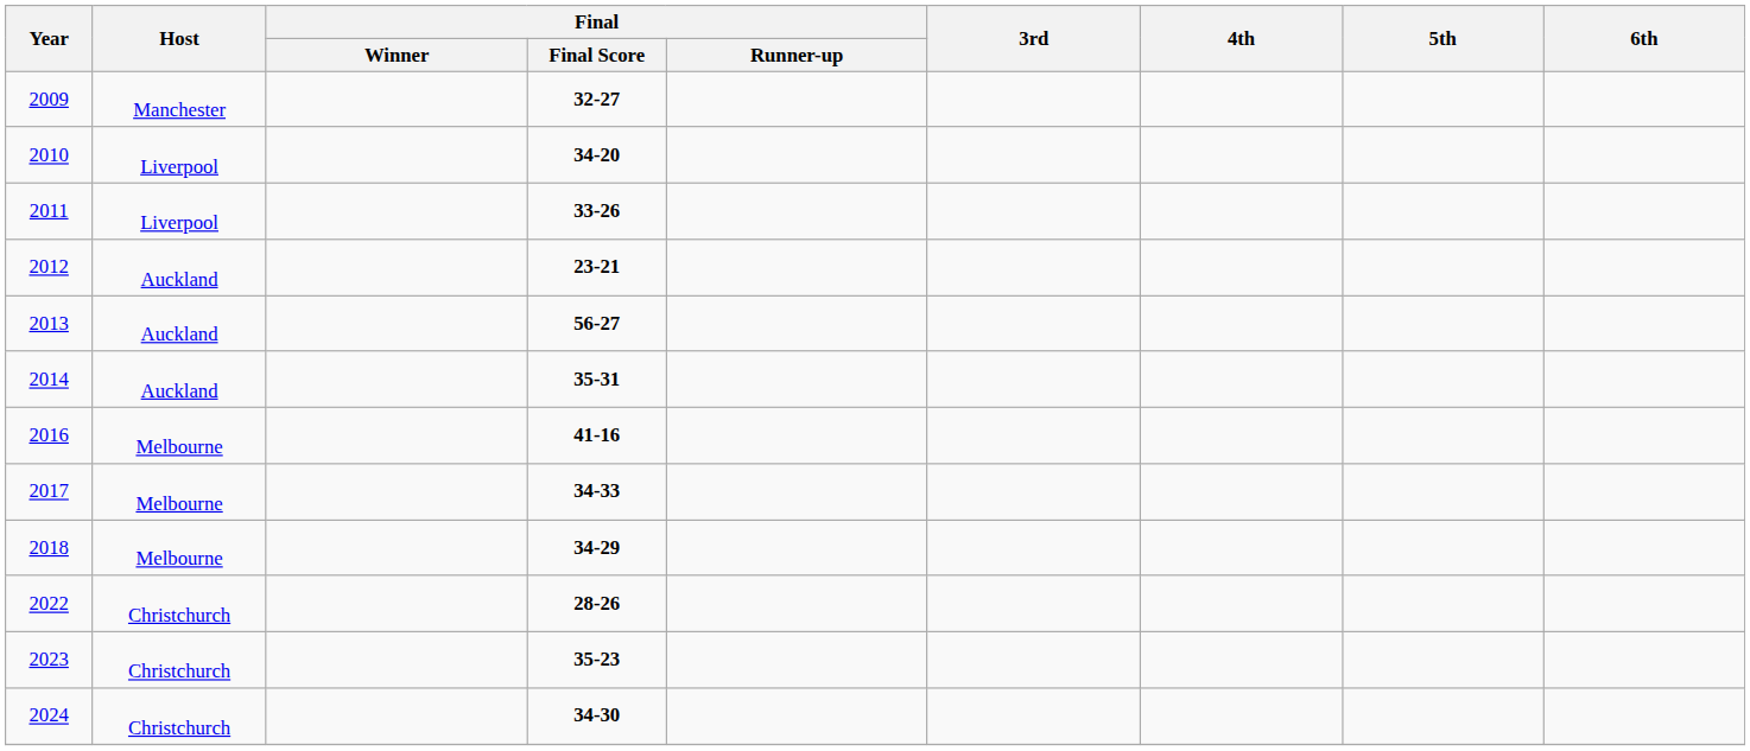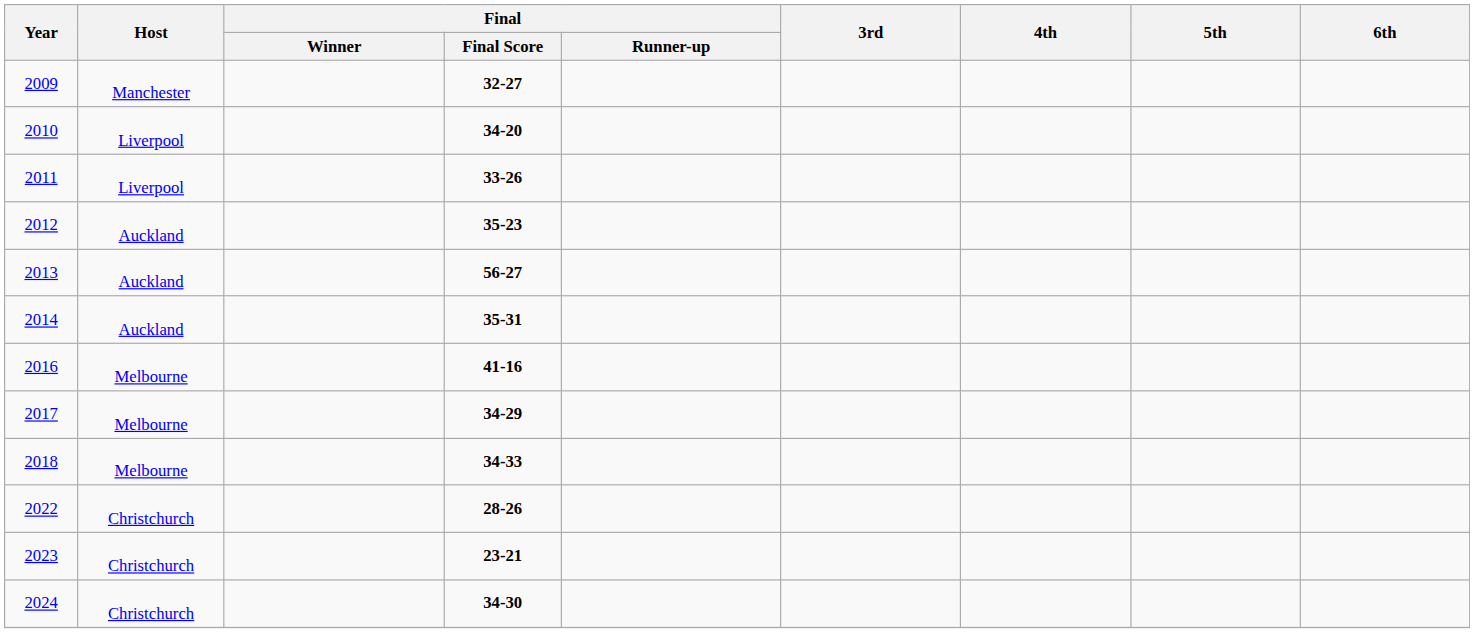 <table class="wikitable" style="font-size:90%; width: 100%; text-align: center;">
 <tr>
 <th rowspan=2 width=5%>Year</th>
 <th rowspan=2 width=10%>Host</th>
 <th colspan=3>Final</th>
 <th rowspan=2>3rd</th>
 <th rowspan=2>4th</th>
 <th rowspan=2>5th</th>
 <th rowspan=2>6th</th>
 </tr>
 <tr>
 <th width=15%>Winner</th>
 <th width=8%>Final Score</th>
 <th width=15%>Runner-up</th>
 </tr>
 <tr>
 <td><a href='#'>2009</a></td>
 <td> <br> <a href='#'>Manchester</a></td>
 <td><strong></strong></td>
 <td><strong>32-27</strong></td>
 <td></td>
 <td></td>
 <td></td>
 <td></td>
 <td></td>
 </tr>
 <tr>
 <td><a href='#'>2010</a></td>
 <td> <br> <a href='#'>Liverpool</a></td>
 <td><strong></strong></td>
 <td><strong>34-20</strong></td>
 <td></td>
 <td></td>
 <td></td>
 <td></td>
 <td></td>
 </tr>
 <tr>
 <td><a href='#'>2011</a></td>
 <td> <br> <a href='#'>Liverpool</a></td>
 <td><strong></strong></td>
 <td><strong>33-26</strong></td>
 <td></td>
 <td></td>
 <td></td>
 <td></td>
 <td></td>
 </tr>
 <tr>
 <td><a href='#'>2012</a></td>
 <td> <br> <a href='#'>Auckland</a></td>
 <td><strong></strong></td>
-<td><strong>23-21</strong></td>
+<td><strong>35-23</strong></td>
 <td></td>
 <td></td>
 <td></td>
 <td></td>
 <td></td>
 </tr>
 <tr>
 <td><a href='#'>2013</a></td>
 <td> <br> <a href='#'>Auckland</a></td>
 <td><strong></strong></td>
 <td><strong>56-27</strong></td>
 <td></td>
 <td></td>
 <td></td>
 <td></td>
 <td></td>
 </tr>
 <tr>
 <td><a href='#'>2014</a></td>
 <td> <br> <a href='#'>Auckland</a></td>
 <td><strong></strong></td>
 <td><strong>35-31</strong></td>
 <td></td>
 <td></td>
 <td></td>
 <td></td>
 <td></td>
 </tr>
 <tr>
 <td><a href='#'>2016</a></td>
 <td> <br> <a href='#'>Melbourne</a></td>
 <td><strong></strong></td>
 <td><strong>41-16</strong></td>
 <td></td>
 <td></td>
 <td></td>
 <td></td>
 <td></td>
 </tr>
 <tr>
 <td><a href='#'>2017</a></td>
 <td> <br> <a href='#'>Melbourne</a></td>
 <td><strong></strong></td>
-<td><strong>34-33</strong></td>
+<td><strong>34-29</strong></td>
 <td></td>
 <td></td>
 <td></td>
 <td></td>
 <td></td>
 </tr>
 <tr>
 <td><a href='#'>2018</a></td>
 <td> <br> <a href='#'>Melbourne</a></td>
 <td><strong></strong></td>
-<td><strong>34-29</strong></td>
+<td><strong>34-33</strong></td>
 <td></td>
 <td></td>
 <td></td>
 <td></td>
 <td></td>
 </tr>
 <tr>
 <td><a href='#'>2022</a></td>
 <td> <br> <a href='#'>Christchurch</a></td>
 <td><strong></strong></td>
 <td><strong>28-26</strong></td>
 <td></td>
 <td></td>
 <td></td>
 <td></td>
 <td></td>
 </tr>
 <tr>
 <td><a href='#'>2023</a></td>
 <td> <br> <a href='#'>Christchurch</a></td>
 <td><strong></strong></td>
-<td><strong>35-23</strong></td>
+<td><strong>23-21</strong></td>
 <td></td>
 <td></td>
 <td></td>
 <td></td>
 <td></td>
 </tr>
 <tr>
 <td><a href='#'>2024</a></td>
 <td> <br> <a href='#'>Christchurch</a></td>
 <td><strong></strong></td>
 <td><strong>34-30</strong></td>
 <td></td>
 <td></td>
 <td></td>
 <td></td>
 <td></td>
 </tr>
 <tr>
 </tr>
 </table>
